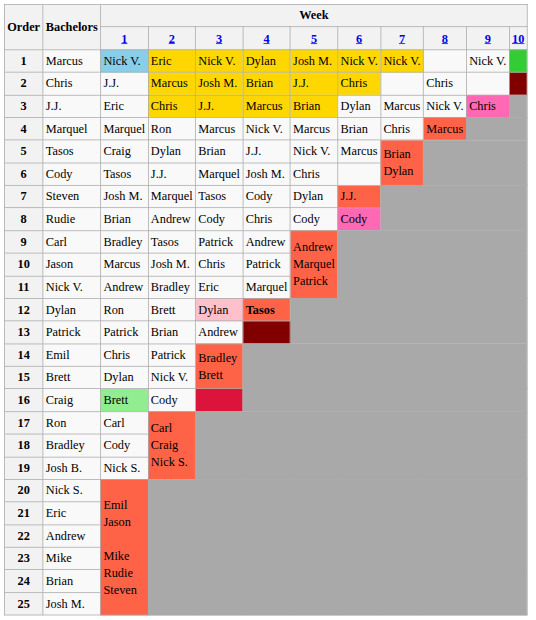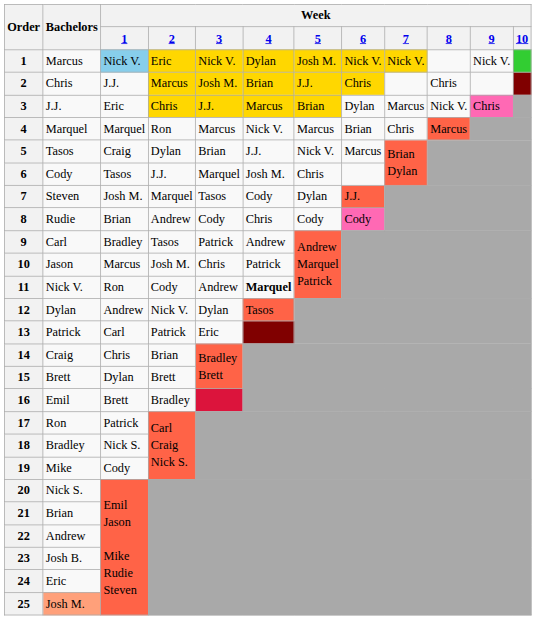 <table class="wikitable" style="line-height:22px" style="text-align:center">
 <tr>
 <th rowspan=2>Order</th>
 <th rowspan=2>Bachelors</th>
 <th colspan=10>Week</th>
 </tr>
 <tr>
 <th><a href='#'>1</a></th>
 <th><a href='#'>2</a></th>
 <th><a href='#'>3</a></th>
 <th><a href='#'>4</a></th>
 <th><a href='#'>5</a></th>
 <th><a href='#'>6</a></th>
 <th><a href='#'>7</a></th>
 <th><a href='#'>8</a></th>
 <th><a href='#'>9</a></th>
 <th><a href='#'>10</a></th>
 </tr>
 <tr>
 <th>1</th>
 <td>Marcus</td>
 <td bgcolor="skyblue">Nick V.</td>
 <td bgcolor="gold">Eric</td>
 <td bgcolor="gold">Nick V.</td>
 <td bgcolor="gold">Dylan</td>
 <td bgcolor="gold">Josh M.</td>
 <td bgcolor="gold">Nick V.</td>
 <td bgcolor="gold">Nick V.</td>
 <td></td>
 <td>Nick V.</td>
 <td bgcolor="limegreen"></td>
 </tr>
 <tr>
 <th>2</th>
 <td>Chris</td>
 <td>J.J.</td>
 <td bgcolor="gold">Marcus</td>
 <td bgcolor="gold">Josh M.</td>
 <td bgcolor="gold">Brian</td>
 <td bgcolor="gold">J.J.</td>
 <td bgcolor="gold">Chris</td>
 <td></td>
 <td>Chris</td>
 <td></td>
 <td bgcolor="maroon"></td>
 </tr>
 <tr>
 <th>3</th>
 <td>J.J.</td>
 <td>Eric</td>
 <td bgcolor="gold">Chris</td>
 <td bgcolor="gold">J.J.</td>
 <td bgcolor="gold">Marcus</td>
 <td bgcolor="gold">Brian</td>
 <td>Dylan</td>
 <td>Marcus</td>
 <td>Nick V.</td>
 <td bgcolor="hotpink">Chris</td>
 <td bgcolor="A9A9A9" colspan=5></td>
 </tr>
 <tr>
 <th>4</th>
 <td>Marquel</td>
 <td>Marquel</td>
 <td>Ron</td>
 <td>Marcus</td>
 <td>Nick V.</td>
 <td>Marcus</td>
 <td>Brian</td>
 <td>Chris</td>
 <td bgcolor="tomato">Marcus</td>
 <td bgcolor="A9A9A9" colspan="8"></td>
 </tr>
 <tr>
 <th>5</th>
 <td>Tasos</td>
 <td>Craig</td>
 <td>Dylan</td>
 <td>Brian</td>
 <td>J.J.</td>
 <td>Nick V.</td>
 <td>Marcus</td>
 <td bgcolor="tomato" rowspan="2">Brian<br>Dylan</td>
 <td bgcolor="A9A9A9" colspan="8" rowspan="2"></td>
 </tr>
 <tr>
 <th>6</th>
 <td>Cody</td>
 <td>Tasos</td>
 <td>J.J.</td>
 <td>Marquel</td>
 <td>Josh M.</td>
 <td>Chris</td>
 <td></td>
 </tr>
 <tr>
 <th>7</th>
 <td>Steven</td>
 <td>Josh M.</td>
 <td>Marquel</td>
 <td>Tasos</td>
 <td>Cody</td>
 <td>Dylan</td>
 <td bgcolor="tomato">J.J.</td>
 <td bgcolor="A9A9A9" colspan="8" rowspan="2"></td>
 </tr>
 <tr>
 <th>8</th>
 <td>Rudie</td>
 <td>Brian</td>
 <td>Andrew</td>
 <td>Cody</td>
 <td>Chris</td>
 <td>Cody</td>
 <td bgcolor="hotpink">Cody</td>
 </tr>
 <tr>
 <th>9</th>
 <td>Carl</td>
 <td>Bradley</td>
 <td>Tasos</td>
 <td>Patrick</td>
 <td>Andrew</td>
 <td bgcolor="tomato" rowspan="3">Andrew<br>Marquel<br>Patrick</td>
 <td bgcolor="A9A9A9" colspan="8" rowspan="3"></td>
 </tr>
 <tr>
 <th>10</th>
 <td>Jason</td>
 <td>Marcus</td>
 <td>Josh M.</td>
 <td>Chris</td>
 <td>Patrick</td>
 </tr>
 <tr>
 <th>11</th>
 <td>Nick V.</td>
+<td>Ron</td>
+<td>Cody</td>
 <td>Andrew</td>
-<td>Bradley</td>
-<td>Eric</td>
-<td>Marquel</td>
+<td><strong>Marquel</strong></td>
 </tr>
 <tr>
 <th>12</th>
 <td>Dylan</td>
-<td>Ron</td>
-<td>Brett</td>
-<td style="background: pink;">Dylan</td>
-<td bgcolor="tomato"><strong>Tasos</strong></td>
+<td>Andrew</td>
+<td>Nick V.</td>
+<td>Dylan</td>
+<td bgcolor="tomato">Tasos</td>
 <td bgcolor="A9A9A9" colspan="8" rowspan="2"></td>
 </tr>
 <tr>
 <th>13</th>
 <td>Patrick</td>
+<td>Carl</td>
 <td>Patrick</td>
-<td>Brian</td>
-<td>Andrew</td>
+<td>Eric</td>
 <td bgcolor="maroon"></td>
 </tr>
 <tr>
 <th>14</th>
-<td>Emil</td>
+<td>Craig</td>
 <td>Chris</td>
-<td>Patrick</td>
+<td>Brian</td>
 <td bgcolor="tomato" rowspan="2">Bradley<br>Brett</td>
 <td bgcolor="A9A9A9" colspan="8" rowspan="2"></td>
 </tr>
 <tr>
 <th>15</th>
 <td>Brett</td>
 <td>Dylan</td>
-<td>Nick V.</td>
+<td>Brett</td>
 </tr>
 <tr>
 <th>16</th>
-<td>Craig</td>
-<td style="background: lightgreen;">Brett</td>
-<td>Cody</td>
+<td>Emil</td>
+<td>Brett</td>
+<td>Bradley</td>
 <td bgcolor="crimson"></td>
 <td bgcolor="A9A9A9" colspan="8"></td>
 </tr>
 <tr>
 <th>17</th>
 <td>Ron</td>
-<td>Carl</td>
+<td>Patrick</td>
 <td bgcolor="tomato" rowspan="3">Carl<br>Craig<br>Nick S.</td>
 <td bgcolor="A9A9A9" colspan="8" rowspan="3"></td>
 </tr>
 <tr>
 <th>18</th>
 <td>Bradley</td>
-<td>Cody</td>
+<td>Nick S.</td>
 </tr>
 <tr>
 <th>19</th>
-<td>Josh B.</td>
-<td>Nick S.</td>
+<td>Mike</td>
+<td>Cody</td>
 </tr>
 <tr>
 <th>20</th>
 <td>Nick S.</td>
 <td bgcolor="tomato" rowspan="6">Emil<br>Jason<br><br>Mike<br>Rudie<br>Steven</td>
 <td bgcolor="A9A9A9" colspan="9" rowspan="6"></td>
 </tr>
 <tr>
 <th>21</th>
-<td>Eric</td>
+<td>Brian</td>
 </tr>
 <tr>
 <th>22</th>
 <td>Andrew</td>
 </tr>
 <tr>
 <th>23</th>
-<td>Mike</td>
+<td>Josh B.</td>
 </tr>
 <tr>
 <th>24</th>
-<td>Brian</td>
+<td>Eric</td>
 </tr>
 <tr>
 <th>25</th>
-<td>Josh M.</td>
+<td style="background: lightsalmon;">Josh M.</td>
 </tr>
 </table>
